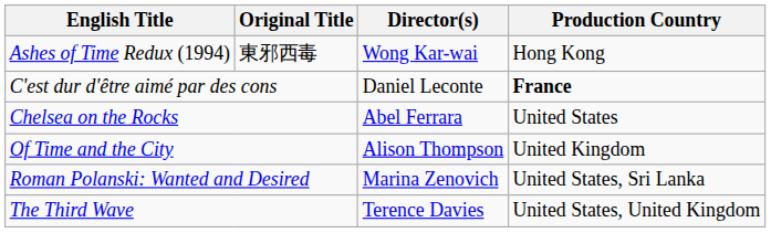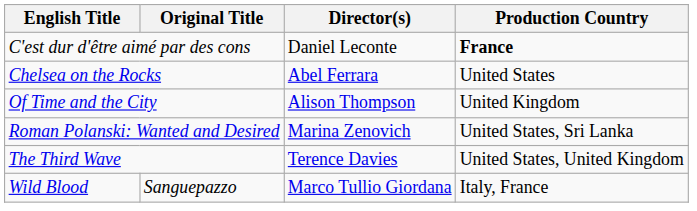 <table class="wikitable">
 <tr>
 <th>English Title</th>
 <th>Original Title</th>
 <th>Director(s)</th>
 <th>Production Country</th>
-</tr>
-<tr>
-<td><em><a href='#'>Ashes of Time</a> Redux</em> (1994)</td>
-<td>東邪西毒</td>
-<td><a href='#'>Wong Kar-wai</a></td>
-<td>Hong Kong</td>
 </tr>
 <tr>
 <td colspan="2"><em>C'est dur d'être aimé par des cons</em></td>
 <td>Daniel Leconte</td>
 <td><strong>France</strong></td>
 </tr>
 <tr>
 <td colspan="2"><em><a href='#'>Chelsea on the Rocks</a></em></td>
 <td><a href='#'>Abel Ferrara</a></td>
 <td>United States</td>
 </tr>
 <tr>
 <td colspan="2"><em><a href='#'>Of Time and the City</a></em></td>
 <td><a href='#'>Alison Thompson</a></td>
 <td>United Kingdom</td>
 </tr>
 <tr>
 <td colspan="2"><em><a href='#'>Roman Polanski: Wanted and Desired</a></em></td>
 <td><a href='#'>Marina Zenovich</a></td>
 <td>United States, Sri Lanka</td>
 </tr>
 <tr>
 <td colspan="2"><em><a href='#'>The Third Wave</a></em></td>
 <td><a href='#'>Terence Davies</a></td>
 <td>United States, United Kingdom</td>
 </tr>
+<tr>
+<td><a href='#'><em>Wild Blood</em></a></td>
+<td><em>Sanguepazzo</em></td>
+<td><a href='#'>Marco Tullio Giordana</a></td>
+<td>Italy, France</td>
+</tr>
 </table>
